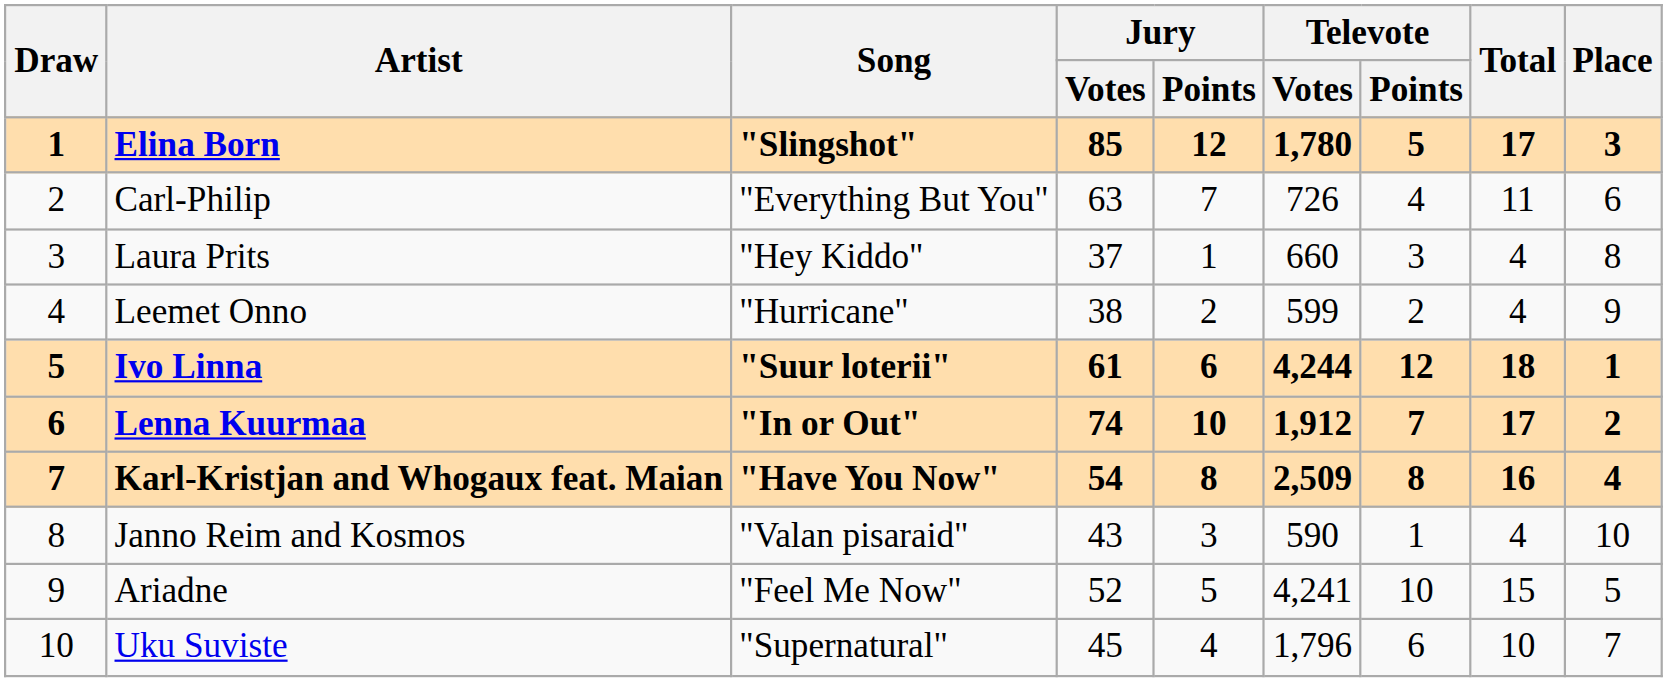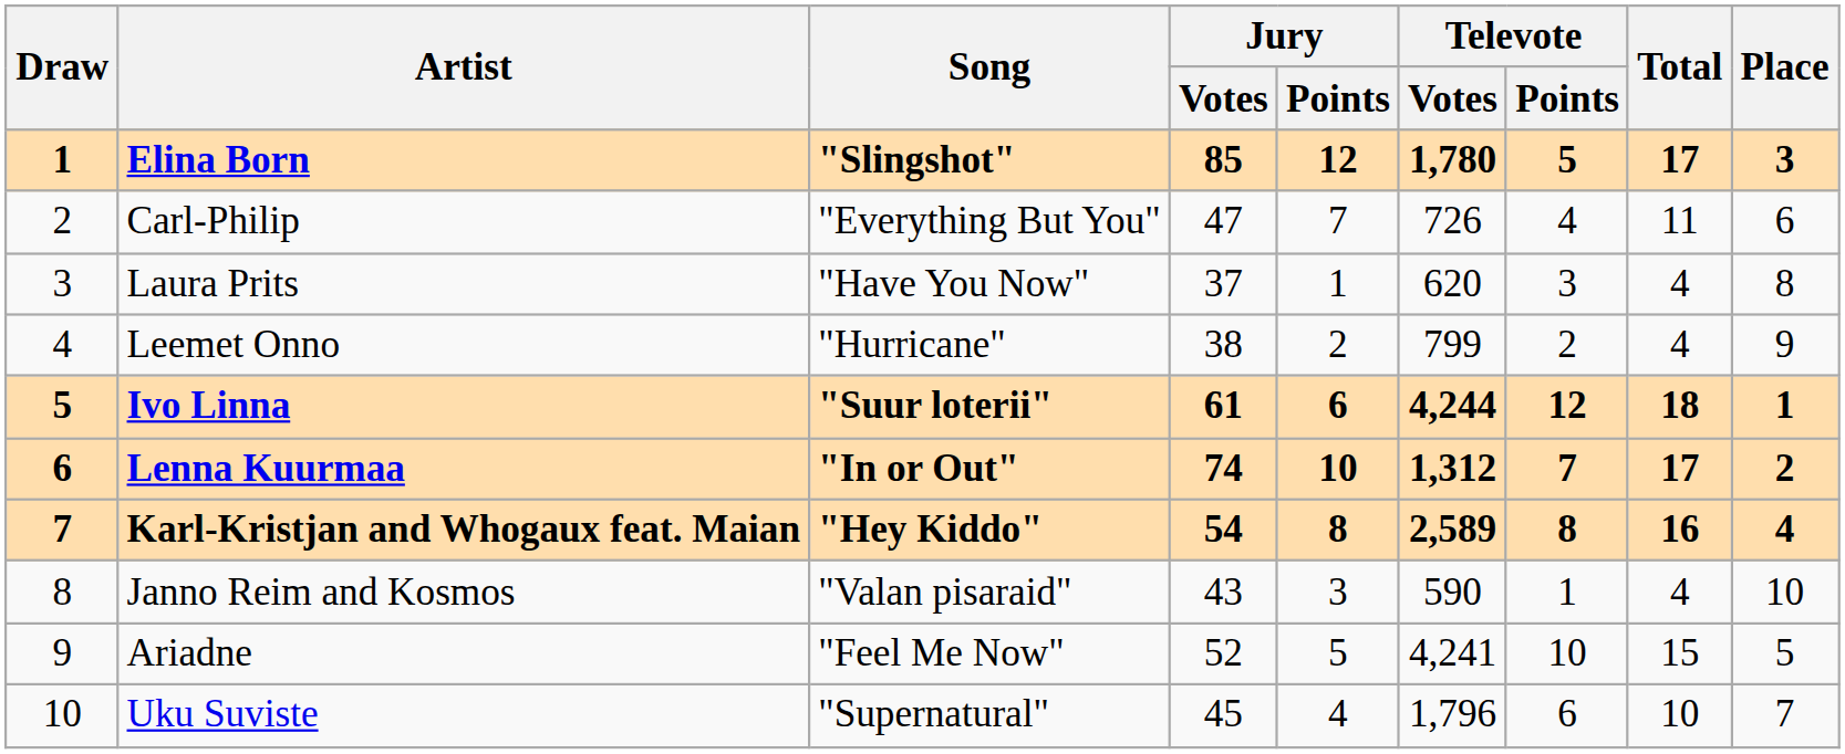 <table class="sortable wikitable" style="margin: 1em auto 1em auto; text-align:center;">
 <tr>
 <th rowspan="2">Draw</th>
 <th rowspan="2">Artist</th>
 <th rowspan="2">Song</th>
 <th colspan="2">Jury</th>
 <th colspan="2">Televote</th>
 <th rowspan="2">Total</th>
 <th rowspan="2">Place</th>
 </tr>
 <tr>
 <th>Votes</th>
 <th>Points</th>
 <th>Votes</th>
 <th>Points</th>
 </tr>
 <tr style="font-weight:bold; background:navajowhite;">
 <td>1</td>
 <td align="left"><a href='#'>Elina Born</a></td>
 <td align="left">"Slingshot"</td>
 <td>85</td>
 <td>12</td>
 <td>1,780</td>
 <td>5</td>
 <td>17</td>
 <td>3</td>
 </tr>
 <tr>
 <td>2</td>
 <td align="left">Carl-Philip</td>
 <td align="left">"Everything But You"</td>
-<td>63</td>
+<td>47</td>
 <td>7</td>
 <td>726</td>
 <td>4</td>
 <td>11</td>
 <td>6</td>
 </tr>
 <tr>
 <td>3</td>
 <td align="left">Laura Prits</td>
-<td align="left">"Hey Kiddo"</td>
+<td align="left">"Have You Now"</td>
 <td>37</td>
 <td>1</td>
-<td>660</td>
+<td>620</td>
 <td>3</td>
 <td>4</td>
 <td>8</td>
 </tr>
 <tr>
 <td>4</td>
 <td align="left">Leemet Onno</td>
 <td align="left">"Hurricane"</td>
 <td>38</td>
 <td>2</td>
-<td>599</td>
+<td>799</td>
 <td>2</td>
 <td>4</td>
 <td>9</td>
 </tr>
 <tr style="font-weight:bold; background:navajowhite;">
 <td>5</td>
 <td align="left"><a href='#'>Ivo Linna</a></td>
 <td align="left">"Suur loterii"</td>
 <td>61</td>
 <td>6</td>
 <td>4,244</td>
 <td>12</td>
 <td>18</td>
 <td>1</td>
 </tr>
 <tr style="font-weight:bold; background:navajowhite;">
 <td>6</td>
 <td align="left"><a href='#'>Lenna Kuurmaa</a></td>
 <td align="left">"In or Out"</td>
 <td>74</td>
 <td>10</td>
-<td>1,912</td>
+<td>1,312</td>
 <td>7</td>
 <td>17</td>
 <td>2</td>
 </tr>
 <tr style="font-weight:bold; background:navajowhite;">
 <td>7</td>
 <td align="left">Karl-Kristjan and Whogaux feat. Maian</td>
-<td align="left">"Have You Now"</td>
+<td align="left">"Hey Kiddo"</td>
 <td>54</td>
 <td>8</td>
-<td>2,509</td>
+<td>2,589</td>
 <td>8</td>
 <td>16</td>
 <td>4</td>
 </tr>
 <tr>
 <td>8</td>
 <td align="left">Janno Reim and Kosmos</td>
 <td align="left">"Valan pisaraid"</td>
 <td>43</td>
 <td>3</td>
 <td>590</td>
 <td>1</td>
 <td>4</td>
 <td>10</td>
 </tr>
 <tr>
 <td>9</td>
 <td align="left">Ariadne</td>
 <td align="left">"Feel Me Now"</td>
 <td>52</td>
 <td>5</td>
 <td>4,241</td>
 <td>10</td>
 <td>15</td>
 <td>5</td>
 </tr>
 <tr>
 <td>10</td>
 <td align="left"><a href='#'>Uku Suviste</a></td>
 <td align="left">"Supernatural"</td>
 <td>45</td>
 <td>4</td>
 <td>1,796</td>
 <td>6</td>
 <td>10</td>
 <td>7</td>
 </tr>
 </table>
